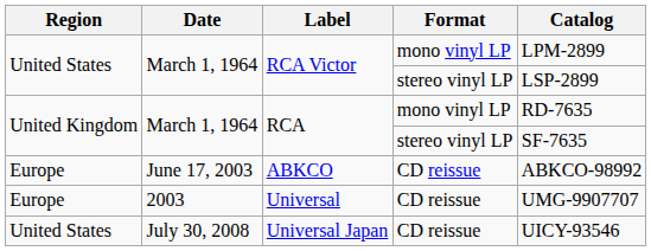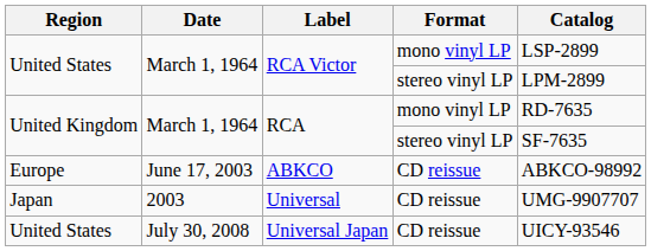 <table class="wikitable">
 <tr>
 <th>Region</th>
 <th>Date</th>
 <th>Label</th>
 <th>Format</th>
 <th>Catalog</th>
 </tr>
 <tr>
 <td rowspan="2">United States</td>
 <td rowspan="2">March 1, 1964</td>
 <td rowspan="2"><a href='#'>RCA Victor</a></td>
 <td>mono <a href='#'>vinyl LP</a></td>
-<td>LPM-2899</td>
+<td>LSP-2899</td>
 </tr>
 <tr>
 <td>stereo vinyl LP</td>
-<td>LSP-2899</td>
+<td>LPM-2899</td>
 </tr>
 <tr>
 <td rowspan="2">United Kingdom</td>
 <td rowspan="2">March 1, 1964</td>
 <td rowspan="2">RCA</td>
 <td>mono vinyl LP</td>
 <td>RD-7635</td>
 </tr>
 <tr>
 <td>stereo vinyl LP</td>
 <td>SF-7635</td>
 </tr>
 <tr>
 <td>Europe</td>
 <td>June 17, 2003</td>
 <td><a href='#'>ABKCO</a></td>
 <td>CD <a href='#'>reissue</a></td>
 <td>ABKCO-98992</td>
 </tr>
 <tr>
-<td>Europe</td>
+<td>Japan</td>
 <td>2003</td>
 <td><a href='#'>Universal</a></td>
 <td>CD reissue</td>
 <td>UMG-9907707</td>
 </tr>
 <tr>
 <td>United States</td>
 <td>July 30, 2008</td>
 <td><a href='#'>Universal Japan</a></td>
 <td>CD reissue</td>
 <td>UICY-93546</td>
 </tr>
 </table>
